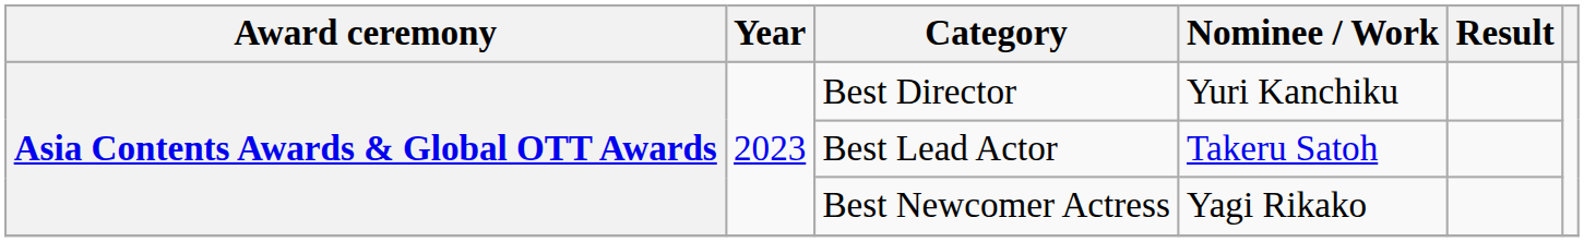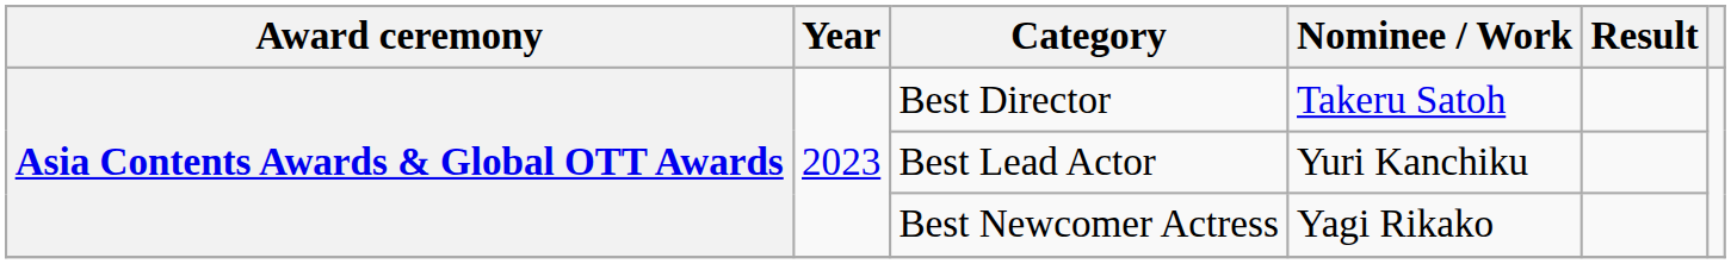 <table class="wikitable plainrowheaders sortable">
 <tr>
 <th scope="col">Award ceremony </th>
 <th scope="col">Year</th>
 <th scope="col">Category </th>
 <th scope="col">Nominee / Work</th>
 <th scope="col">Result</th>
 <th scope="col" class="unsortable"></th>
 </tr>
 <tr>
 <th rowspan="3" scope="row"><a href='#'>Asia Contents Awards & Global OTT Awards</a></th>
 <td rowspan="3" style="text-align:center"><a href='#'>2023</a></td>
 <td>Best Director</td>
-<td>Yuri Kanchiku</td>
+<td><a href='#'>Takeru Satoh</a></td>
 <td></td>
 <td style="text-align: center;" rowspan="3"></td>
 </tr>
 <tr>
 <td>Best Lead Actor</td>
-<td><a href='#'>Takeru Satoh</a></td>
+<td>Yuri Kanchiku</td>
 <td></td>
 </tr>
 <tr>
 <td>Best Newcomer Actress</td>
 <td>Yagi Rikako</td>
 <td></td>
 </tr>
 <tr>
 </tr>
 </table>
